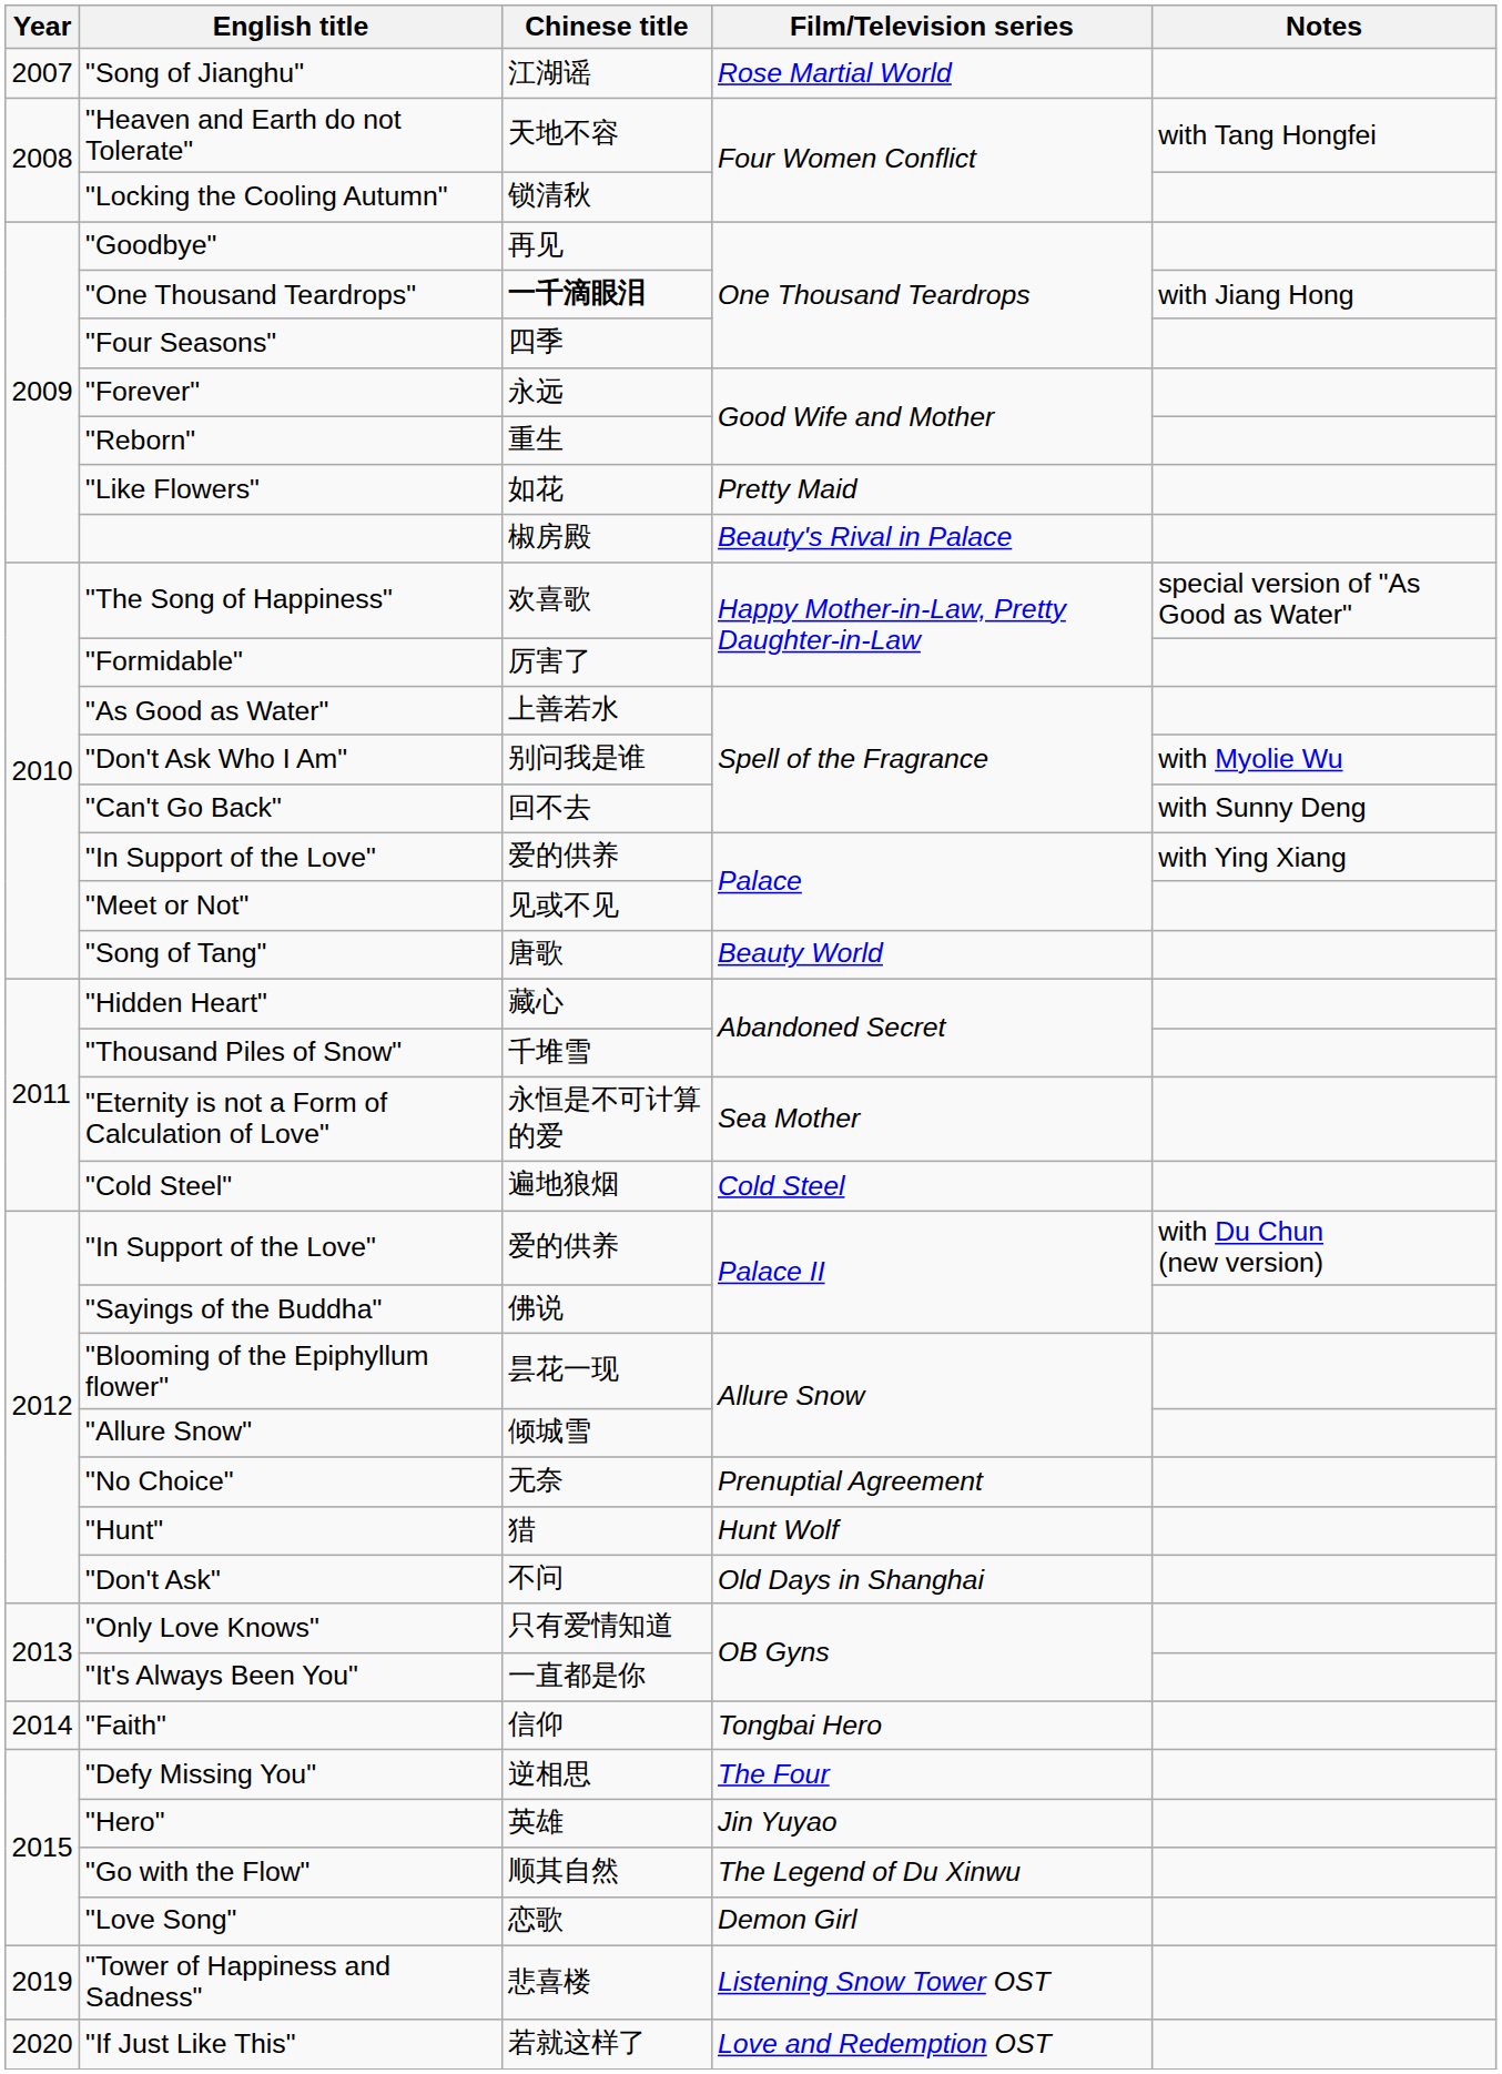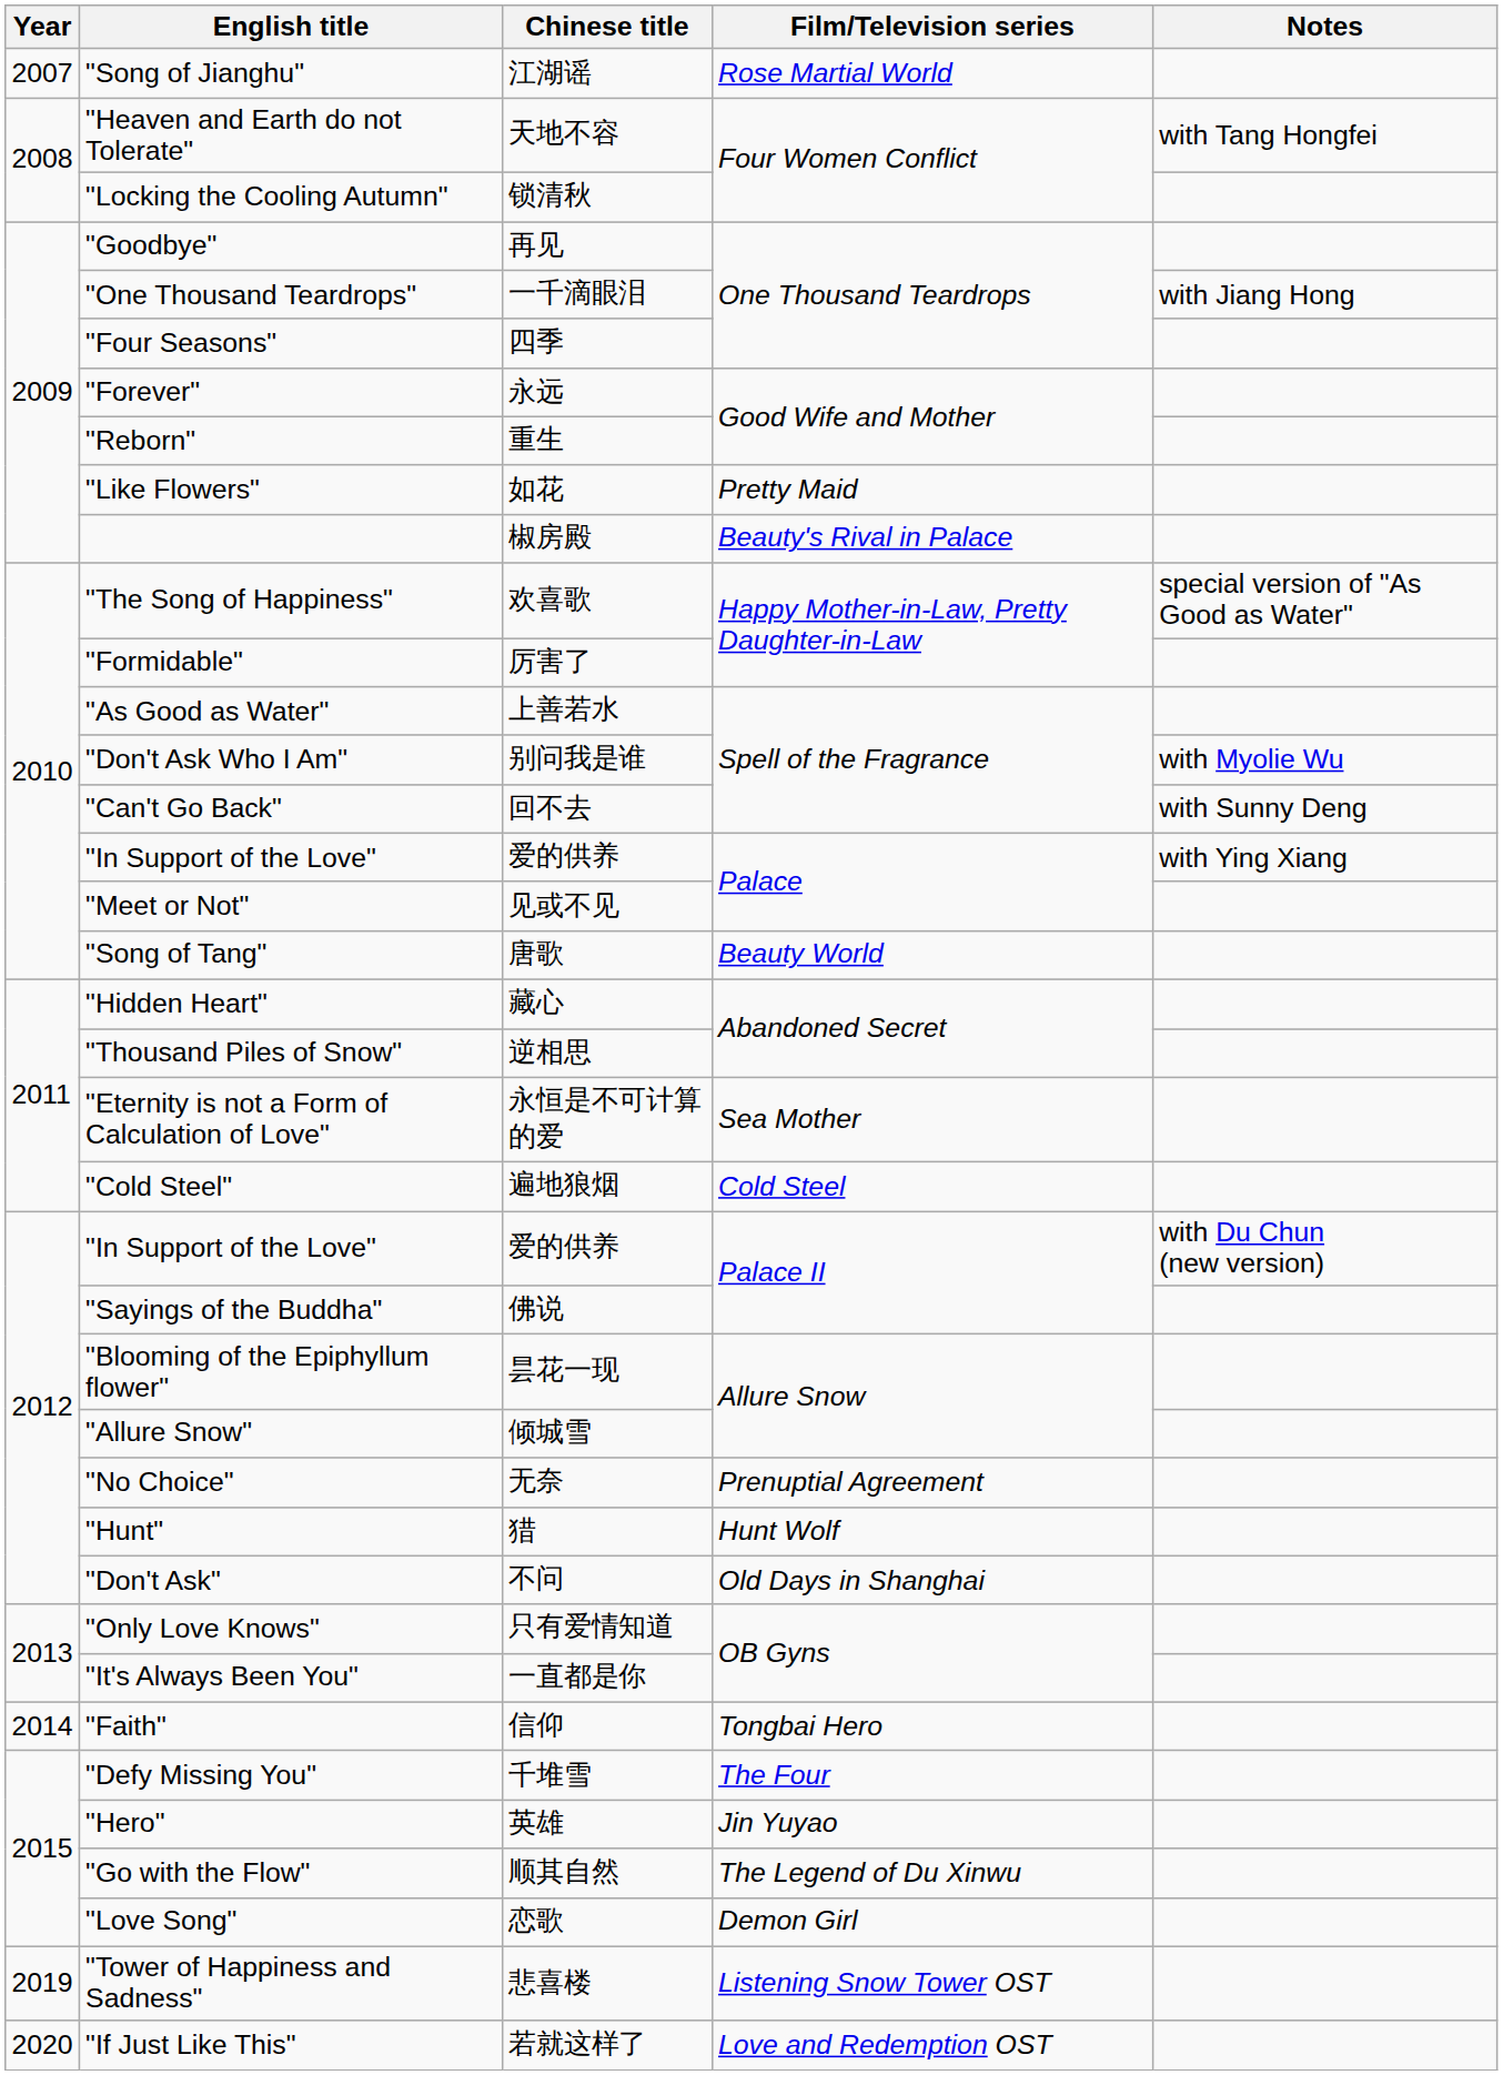 <table class="wikitable">
 <tr>
 <th>Year</th>
 <th>English title</th>
 <th>Chinese title</th>
 <th>Film/Television series</th>
 <th class="unsortable">Notes</th>
 </tr>
 <tr>
 <td>2007</td>
 <td>"Song of Jianghu"</td>
 <td>江湖谣</td>
 <td><em><a href='#'>Rose Martial World</a></em></td>
 <td></td>
 </tr>
 <tr>
 <td rowspan=2>2008</td>
 <td>"Heaven and Earth do not Tolerate"</td>
 <td>天地不容</td>
 <td rowspan=2><em>Four Women Conflict</em></td>
 <td>with Tang Hongfei</td>
 </tr>
 <tr>
 <td>"Locking the Cooling Autumn"</td>
 <td>锁清秋</td>
 <td></td>
 </tr>
 <tr>
 <td rowspan=7>2009</td>
 <td>"Goodbye"</td>
 <td>再见</td>
 <td rowspan=3><em>One Thousand Teardrops</em></td>
 <td></td>
 </tr>
 <tr>
 <td>"One Thousand Teardrops"</td>
-<td><strong>一千滴眼泪</strong></td>
+<td>一千滴眼泪</td>
 <td>with Jiang Hong</td>
 </tr>
 <tr>
 <td>"Four Seasons"</td>
 <td>四季</td>
 <td></td>
 </tr>
 <tr>
 <td>"Forever"</td>
 <td>永远</td>
 <td rowspan=2><em>Good Wife and Mother</em></td>
 <td></td>
 </tr>
 <tr>
 <td>"Reborn"</td>
 <td>重生</td>
 <td></td>
 </tr>
 <tr>
 <td>"Like Flowers"</td>
 <td>如花</td>
 <td><em>Pretty Maid</em></td>
 <td></td>
 </tr>
 <tr>
 <td></td>
 <td>椒房殿</td>
 <td><em><a href='#'>Beauty's Rival in Palace</a></em></td>
 <td></td>
 </tr>
 <tr>
 <td rowspan=8>2010</td>
 <td>"The Song of Happiness"</td>
 <td>欢喜歌</td>
 <td rowspan=2><em><a href='#'>Happy Mother-in-Law, Pretty Daughter-in-Law</a></em></td>
 <td>special version of "As Good as Water"</td>
 </tr>
 <tr>
 <td>"Formidable"</td>
 <td>厉害了</td>
 <td></td>
 </tr>
 <tr>
 <td>"As Good as Water"</td>
 <td>上善若水</td>
 <td rowspan=3><em>Spell of the Fragrance</em></td>
 <td></td>
 </tr>
 <tr>
 <td>"Don't Ask Who I Am"</td>
 <td>别问我是谁</td>
 <td>with <a href='#'>Myolie Wu</a></td>
 </tr>
 <tr>
 <td>"Can't Go Back"</td>
 <td>回不去</td>
 <td>with Sunny Deng</td>
 </tr>
 <tr>
 <td>"In Support of the Love"</td>
 <td>爱的供养</td>
 <td rowspan=2><em><a href='#'>Palace</a></em></td>
 <td>with Ying Xiang</td>
 </tr>
 <tr>
 <td>"Meet or Not"</td>
 <td>见或不见</td>
 <td></td>
 </tr>
 <tr>
 <td>"Song of Tang"</td>
 <td>唐歌</td>
 <td><em><a href='#'>Beauty World</a></em></td>
 <td></td>
 </tr>
 <tr>
 <td rowspan=4>2011</td>
 <td>"Hidden Heart"</td>
 <td>藏心</td>
 <td rowspan=2><em>Abandoned Secret</em></td>
 <td></td>
 </tr>
 <tr>
 <td>"Thousand Piles of Snow"</td>
-<td>千堆雪</td>
+<td>逆相思</td>
 <td></td>
 </tr>
 <tr>
 <td>"Eternity is not a Form of Calculation of Love"</td>
 <td>永恒是不可计算的爱</td>
 <td><em>Sea Mother</em></td>
 <td></td>
 </tr>
 <tr>
 <td>"Cold Steel"</td>
 <td>遍地狼烟</td>
 <td><em><a href='#'>Cold Steel</a></em></td>
 <td></td>
 </tr>
 <tr>
 <td rowspan=7>2012</td>
 <td>"In Support of the Love"</td>
 <td>爱的供养</td>
 <td rowspan=2><em><a href='#'>Palace II</a></em></td>
 <td>with <a href='#'>Du Chun</a><br> (new version)</td>
 </tr>
 <tr>
 <td>"Sayings of the Buddha"</td>
 <td>佛说</td>
 <td></td>
 </tr>
 <tr>
 <td>"Blooming of the Epiphyllum flower"</td>
 <td>昙花一现</td>
 <td rowspan=2><em>Allure Snow</em></td>
 <td></td>
 </tr>
 <tr>
 <td>"Allure Snow"</td>
 <td>倾城雪</td>
 <td></td>
 </tr>
 <tr>
 <td>"No Choice"</td>
 <td>无奈</td>
 <td><em>Prenuptial Agreement</em></td>
 <td></td>
 </tr>
 <tr>
 <td>"Hunt"</td>
 <td>猎</td>
 <td><em>Hunt Wolf</em></td>
 <td></td>
 </tr>
 <tr>
 <td>"Don't Ask"</td>
 <td>不问</td>
 <td><em>Old Days in Shanghai</em></td>
 <td></td>
 </tr>
 <tr>
 <td rowspan=2>2013</td>
 <td>"Only Love Knows"</td>
 <td>只有爱情知道</td>
 <td rowspan=2><em>OB Gyns</em></td>
 <td></td>
 </tr>
 <tr>
 <td>"It's Always Been You"</td>
 <td>一直都是你</td>
 <td></td>
 </tr>
 <tr>
 <td>2014</td>
 <td>"Faith"</td>
 <td>信仰</td>
 <td><em>Tongbai Hero</em></td>
 <td></td>
 </tr>
 <tr>
 <td rowspan=4>2015</td>
 <td>"Defy Missing You"</td>
-<td>逆相思</td>
+<td>千堆雪</td>
 <td><em><a href='#'>The Four</a></em></td>
 <td></td>
 </tr>
 <tr>
 <td>"Hero"</td>
 <td>英雄</td>
 <td><em>Jin Yuyao</em></td>
 <td></td>
 </tr>
 <tr>
 <td>"Go with the Flow"</td>
 <td>顺其自然</td>
 <td><em>The Legend of Du Xinwu</em></td>
 <td></td>
 </tr>
 <tr>
 <td>"Love Song"</td>
 <td>恋歌</td>
 <td><em>Demon Girl</em></td>
 <td></td>
 </tr>
 <tr>
 <td>2019</td>
 <td>"Tower of Happiness and Sadness"</td>
 <td>悲喜楼</td>
 <td><em><a href='#'>Listening Snow Tower</a> OST</em></td>
 <td></td>
 </tr>
 <tr>
 <td>2020</td>
 <td>"If Just Like This"</td>
 <td>若就这样了</td>
 <td><em><a href='#'>Love and Redemption</a> OST</em></td>
 <td></td>
 </tr>
 </table>
